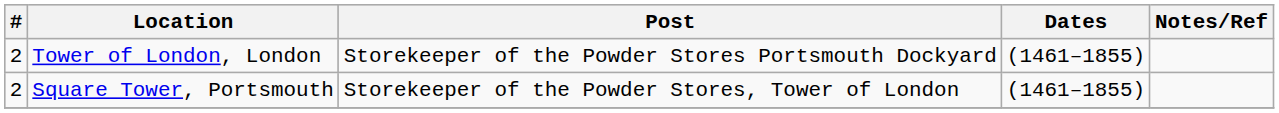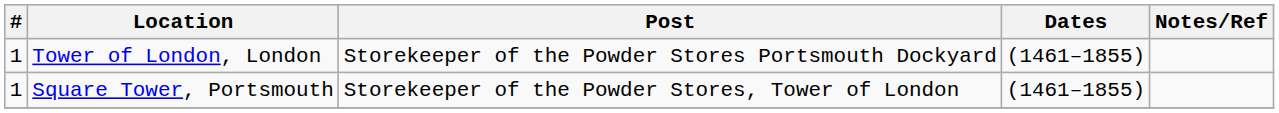 <table class="wikitable">
 <tr>
 <th>#</th>
 <th>Location</th>
 <th>Post</th>
 <th>Dates</th>
 <th>Notes/Ref</th>
 </tr>
 <tr>
-<td>2</td>
+<td>1</td>
 <td><a href='#'>Tower of London</a>, London</td>
 <td>Storekeeper of the Powder Stores Portsmouth Dockyard</td>
 <td>(1461–1855)</td>
 <td></td>
 </tr>
 <tr>
-<td>2</td>
+<td>1</td>
 <td><a href='#'>Square Tower</a>, Portsmouth</td>
 <td>Storekeeper of the Powder Stores, Tower of London</td>
 <td>(1461–1855)</td>
 <td></td>
 </tr>
 <tr>
 </tr>
 </table>
